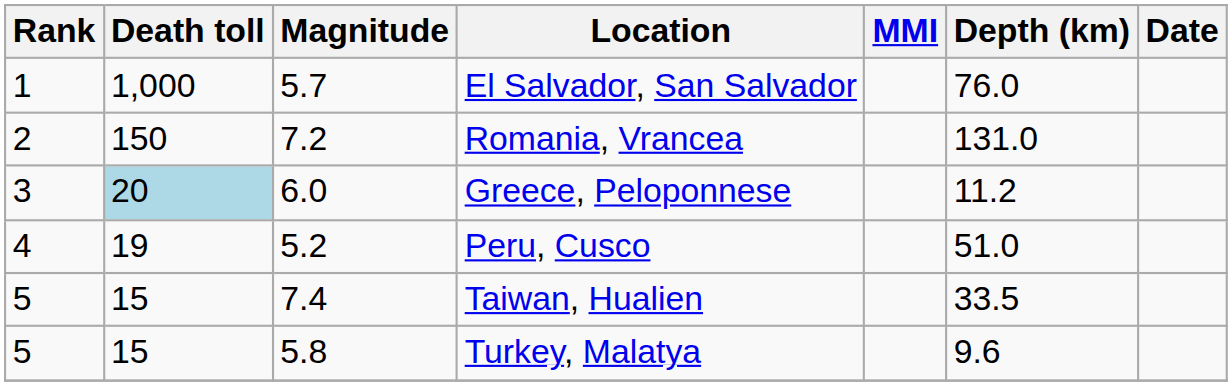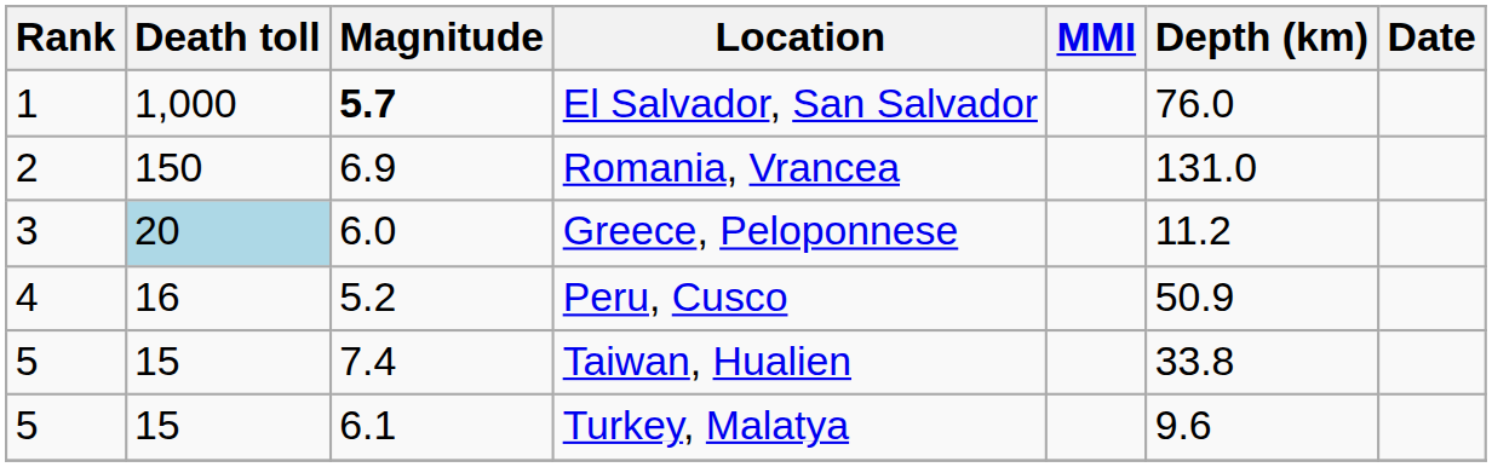 <table class="sortable wikitable" style="font-size:100%;">
 <tr>
 <th>Rank</th>
 <th>Death toll</th>
 <th>Magnitude</th>
 <th>Location</th>
 <th><a href='#'>MMI</a></th>
 <th>Depth (km)</th>
 <th>Date</th>
 </tr>
 <tr>
 <td>1</td>
 <td>1,000</td>
-<td>5.7</td>
+<td><strong>5.7</strong></td>
 <td> <a href='#'>El Salvador</a>, <a href='#'>San Salvador</a></td>
 <td></td>
 <td>76.0</td>
 <td></td>
 </tr>
 <tr>
 <td>2</td>
 <td>150</td>
-<td>7.2</td>
+<td>6.9</td>
 <td> <a href='#'>Romania</a>, <a href='#'>Vrancea</a></td>
 <td></td>
 <td>131.0</td>
 <td></td>
 </tr>
 <tr>
 <td>3</td>
 <td style="background: lightblue;">20</td>
 <td>6.0</td>
 <td> <a href='#'>Greece</a>, <a href='#'>Peloponnese</a></td>
 <td></td>
 <td>11.2</td>
 <td></td>
 </tr>
 <tr>
 <td>4</td>
-<td>19</td>
+<td>16</td>
 <td>5.2</td>
 <td> <a href='#'>Peru</a>, <a href='#'>Cusco</a></td>
 <td></td>
-<td>51.0</td>
+<td>50.9</td>
 <td></td>
 </tr>
 <tr>
 <td>5</td>
 <td>15</td>
 <td>7.4</td>
 <td> <a href='#'>Taiwan</a>, <a href='#'>Hualien</a></td>
 <td></td>
-<td>33.5</td>
+<td>33.8</td>
 <td></td>
 </tr>
 <tr>
 <td>5</td>
 <td>15</td>
-<td>5.8</td>
+<td>6.1</td>
 <td> <a href='#'>Turkey</a>, <a href='#'>Malatya</a></td>
 <td></td>
 <td>9.6</td>
 <td></td>
 </tr>
 <tr>
 </tr>
 </table>
